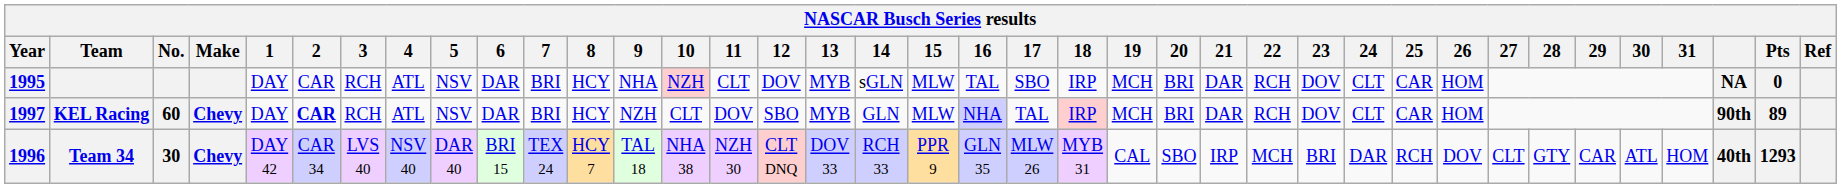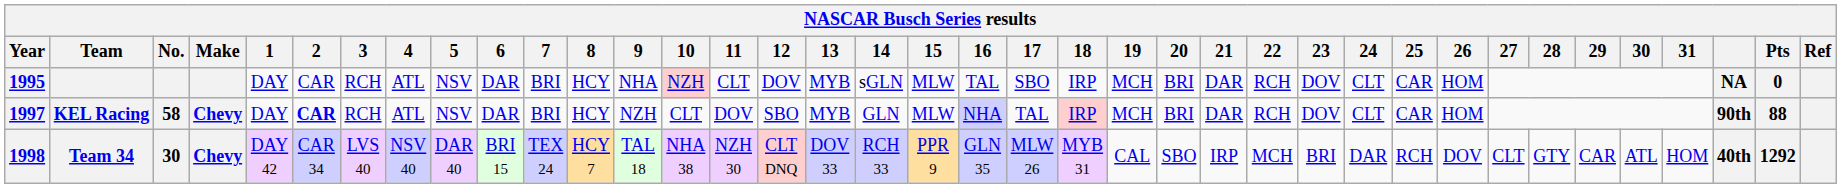 <table class="wikitable" style="text-align:center; font-size:75%">
 <tr>
 <th colspan=42><a href='#'>NASCAR Busch Series</a> results</th>
 </tr>
 <tr>
 <th>Year</th>
 <th>Team</th>
 <th>No.</th>
 <th>Make</th>
 <th>1</th>
 <th>2</th>
 <th>3</th>
 <th>4</th>
 <th>5</th>
 <th>6</th>
 <th>7</th>
 <th>8</th>
 <th>9</th>
 <th>10</th>
 <th>11</th>
 <th>12</th>
 <th>13</th>
 <th>14</th>
 <th>15</th>
 <th>16</th>
 <th>17</th>
 <th>18</th>
 <th>19</th>
 <th>20</th>
 <th>21</th>
 <th>22</th>
 <th>23</th>
 <th>24</th>
 <th>25</th>
 <th>26</th>
 <th>27</th>
 <th>28</th>
 <th>29</th>
 <th>30</th>
 <th>31</th>
 <th></th>
 <th>Pts</th>
 <th>Ref</th>
 </tr>
 <tr>
 <th><a href='#'>1995</a></th>
 <th></th>
 <th></th>
 <th></th>
 <td><a href='#'>DAY</a></td>
 <td><a href='#'>CAR</a></td>
 <td><a href='#'>RCH</a></td>
 <td><a href='#'>ATL</a></td>
 <td><a href='#'>NSV</a></td>
 <td><a href='#'>DAR</a></td>
 <td><a href='#'>BRI</a></td>
 <td><a href='#'>HCY</a></td>
 <td><a href='#'>NHA</a></td>
 <td style="background:#FFCFCF;"><a href='#'>NZH</a><br></td>
 <td><a href='#'>CLT</a></td>
 <td><a href='#'>DOV</a></td>
 <td><a href='#'>MYB</a></td>
 <td>s<a href='#'>GLN</a></td>
 <td><a href='#'>MLW</a></td>
 <td><a href='#'>TAL</a></td>
 <td><a href='#'>SBO</a></td>
 <td><a href='#'>IRP</a></td>
 <td><a href='#'>MCH</a></td>
 <td><a href='#'>BRI</a></td>
 <td><a href='#'>DAR</a></td>
 <td><a href='#'>RCH</a></td>
 <td><a href='#'>DOV</a></td>
 <td><a href='#'>CLT</a></td>
 <td><a href='#'>CAR</a></td>
 <td><a href='#'>HOM</a></td>
 <td colspan=5></td>
 <th>NA</th>
 <th>0</th>
 <th></th>
 </tr>
 <tr>
 <th><a href='#'>1997</a></th>
 <th><a href='#'>KEL Racing</a></th>
-<th>60</th>
+<th>58</th>
 <th><a href='#'>Chevy</a></th>
 <td><a href='#'>DAY</a></td>
 <td><strong><a href='#'>CAR</a></strong></td>
 <td><a href='#'>RCH</a></td>
 <td><a href='#'>ATL</a></td>
 <td><a href='#'>NSV</a></td>
 <td><a href='#'>DAR</a></td>
 <td><a href='#'>BRI</a></td>
 <td><a href='#'>HCY</a></td>
 <td><a href='#'>NZH</a></td>
 <td><a href='#'>CLT</a></td>
 <td><a href='#'>DOV</a></td>
 <td><a href='#'>SBO</a></td>
 <td><a href='#'>MYB</a></td>
 <td><a href='#'>GLN</a></td>
 <td><a href='#'>MLW</a></td>
 <td style="background:#CFCFFF;"><a href='#'>NHA</a><br></td>
 <td><a href='#'>TAL</a></td>
 <td style="background:#FFCFCF;"><a href='#'>IRP</a><br></td>
 <td><a href='#'>MCH</a></td>
 <td><a href='#'>BRI</a></td>
 <td><a href='#'>DAR</a></td>
 <td><a href='#'>RCH</a></td>
 <td><a href='#'>DOV</a></td>
 <td><a href='#'>CLT</a></td>
 <td><a href='#'>CAR</a></td>
 <td><a href='#'>HOM</a></td>
 <td colspan=5></td>
 <th>90th</th>
-<th>89</th>
+<th>88</th>
 <th></th>
 </tr>
 <tr>
-<th><a href='#'>1996</a></th>
+<th><a href='#'>1998</a></th>
 <th><a href='#'>Team 34</a></th>
 <th>30</th>
 <th><a href='#'>Chevy</a></th>
 <td style="background:#EFCFFF;"><a href='#'>DAY</a><br><small>42</small></td>
 <td style="background:#CFCFFF;"><a href='#'>CAR</a><br><small>34</small></td>
 <td style="background:#EFCFFF;"><a href='#'>LVS</a><br><small>40</small></td>
 <td style="background:#CFCFFF;"><a href='#'>NSV</a><br><small>40</small></td>
 <td style="background:#EFCFFF;"><a href='#'>DAR</a><br><small>40</small></td>
 <td style="background:#DFFFDF;"><a href='#'>BRI</a><br><small>15</small></td>
 <td style="background:#CFCFFF;"><a href='#'>TEX</a><br><small>24</small></td>
 <td style="background:#FFDF9F;"><a href='#'>HCY</a><br><small>7</small></td>
 <td style="background:#DFFFDF;"><a href='#'>TAL</a><br><small>18</small></td>
 <td style="background:#EFCFFF;"><a href='#'>NHA</a><br><small>38</small></td>
 <td style="background:#EFCFFF;"><a href='#'>NZH</a><br><small>30</small></td>
 <td style="background:#FFCFCF;"><a href='#'>CLT</a><br><small>DNQ</small></td>
 <td style="background:#CFCFFF;"><a href='#'>DOV</a><br><small>33</small></td>
 <td style="background:#CFCFFF;"><a href='#'>RCH</a><br><small>33</small></td>
 <td style="background:#FFDF9F;"><a href='#'>PPR</a><br><small>9</small></td>
 <td style="background:#CFCFFF;"><a href='#'>GLN</a><br><small>35</small></td>
 <td style="background:#CFCFFF;"><a href='#'>MLW</a><br><small>26</small></td>
 <td style="background:#EFCFFF;"><a href='#'>MYB</a><br><small>31</small></td>
 <td><a href='#'>CAL</a></td>
 <td><a href='#'>SBO</a></td>
 <td><a href='#'>IRP</a></td>
 <td><a href='#'>MCH</a></td>
 <td><a href='#'>BRI</a></td>
 <td><a href='#'>DAR</a></td>
 <td><a href='#'>RCH</a></td>
 <td><a href='#'>DOV</a></td>
 <td><a href='#'>CLT</a></td>
 <td><a href='#'>GTY</a></td>
 <td><a href='#'>CAR</a></td>
 <td><a href='#'>ATL</a></td>
 <td><a href='#'>HOM</a></td>
 <th>40th</th>
-<th>1293</th>
+<th>1292</th>
 <th></th>
 </tr>
 </table>
